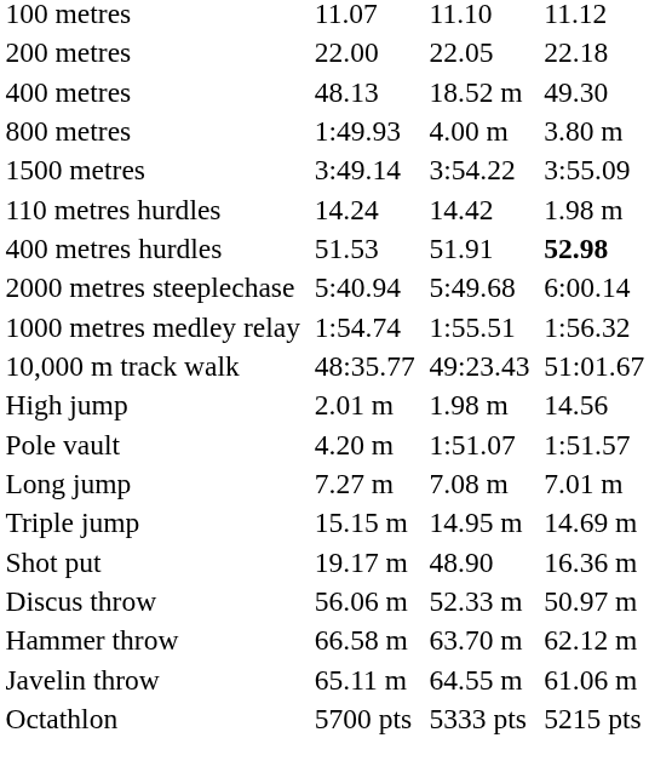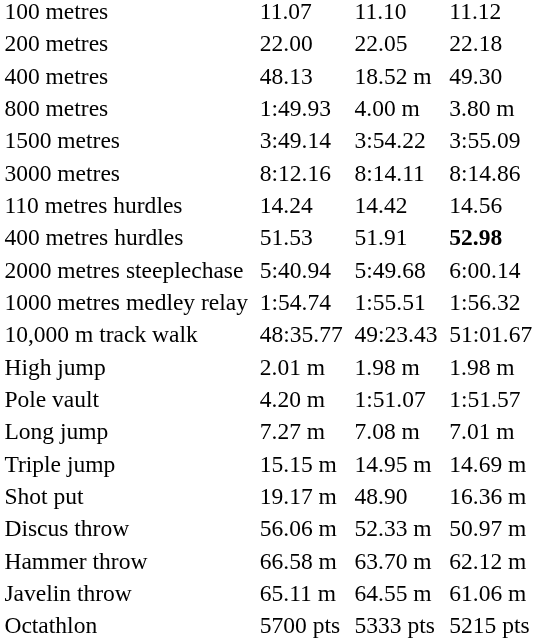 <table>
 <tr>
 <td>100 metres</td>
 <td></td>
 <td>11.07</td>
 <td></td>
 <td>11.10</td>
 <td></td>
 <td>11.12</td>
 </tr>
 <tr>
 <td>200 metres</td>
 <td></td>
 <td>22.00</td>
 <td></td>
 <td>22.05</td>
 <td></td>
 <td>22.18</td>
 </tr>
 <tr>
 <td>400 metres</td>
 <td></td>
 <td>48.13</td>
 <td></td>
 <td>18.52 m</td>
 <td></td>
 <td>49.30</td>
 </tr>
 <tr>
 <td>800 metres</td>
 <td></td>
 <td>1:49.93</td>
 <td></td>
 <td>4.00 m</td>
 <td></td>
 <td>3.80 m</td>
 </tr>
 <tr>
 <td>1500 metres</td>
 <td></td>
 <td>3:49.14</td>
 <td></td>
 <td>3:54.22</td>
 <td></td>
 <td>3:55.09</td>
 </tr>
 <tr>
+<td>3000 metres</td>
+<td></td>
+<td>8:12.16</td>
+<td></td>
+<td>8:14.11</td>
+<td></td>
+<td>8:14.86</td>
+</tr>
+<tr>
 <td>110 metres hurdles</td>
 <td></td>
 <td>14.24</td>
 <td></td>
 <td>14.42</td>
 <td></td>
-<td>1.98 m</td>
+<td>14.56</td>
 </tr>
 <tr>
 <td>400 metres hurdles</td>
 <td></td>
 <td>51.53</td>
 <td></td>
 <td>51.91</td>
 <td></td>
 <td><strong>52.98</strong></td>
 </tr>
 <tr>
 <td>2000 metres steeplechase</td>
 <td></td>
 <td>5:40.94</td>
 <td></td>
 <td>5:49.68</td>
 <td></td>
 <td>6:00.14</td>
 </tr>
 <tr>
 <td>1000 metres medley relay</td>
 <td></td>
 <td>1:54.74</td>
 <td></td>
 <td>1:55.51</td>
 <td></td>
 <td>1:56.32</td>
 </tr>
 <tr>
 <td>10,000 m track walk</td>
 <td></td>
 <td>48:35.77</td>
 <td></td>
 <td>49:23.43</td>
 <td></td>
 <td>51:01.67</td>
 </tr>
 <tr>
 <td>High jump</td>
 <td></td>
 <td>2.01 m</td>
 <td></td>
 <td>1.98 m</td>
 <td></td>
-<td>14.56</td>
+<td>1.98 m</td>
 </tr>
 <tr>
 <td>Pole vault</td>
 <td></td>
 <td>4.20 m</td>
 <td></td>
 <td>1:51.07</td>
 <td></td>
 <td>1:51.57</td>
 </tr>
 <tr>
 <td>Long jump</td>
 <td></td>
 <td>7.27 m</td>
 <td></td>
 <td>7.08 m</td>
 <td></td>
 <td>7.01 m</td>
 </tr>
 <tr>
 <td>Triple jump</td>
 <td></td>
 <td>15.15 m</td>
 <td></td>
 <td>14.95 m</td>
 <td></td>
 <td>14.69 m</td>
 </tr>
 <tr>
 <td>Shot put</td>
 <td></td>
 <td>19.17 m</td>
 <td></td>
 <td>48.90</td>
 <td></td>
 <td>16.36 m</td>
 </tr>
 <tr>
 <td>Discus throw</td>
 <td></td>
 <td>56.06 m</td>
 <td></td>
 <td>52.33 m</td>
 <td></td>
 <td>50.97 m</td>
 </tr>
 <tr>
 <td>Hammer throw</td>
 <td></td>
 <td>66.58 m</td>
 <td></td>
 <td>63.70 m</td>
 <td></td>
 <td>62.12 m</td>
 </tr>
 <tr>
 <td>Javelin throw</td>
 <td></td>
 <td>65.11 m</td>
 <td></td>
 <td>64.55 m</td>
 <td></td>
 <td>61.06 m</td>
 </tr>
 <tr>
 <td>Octathlon</td>
 <td></td>
 <td>5700 pts</td>
 <td></td>
 <td>5333 pts</td>
 <td></td>
 <td>5215 pts</td>
 </tr>
 </table>
